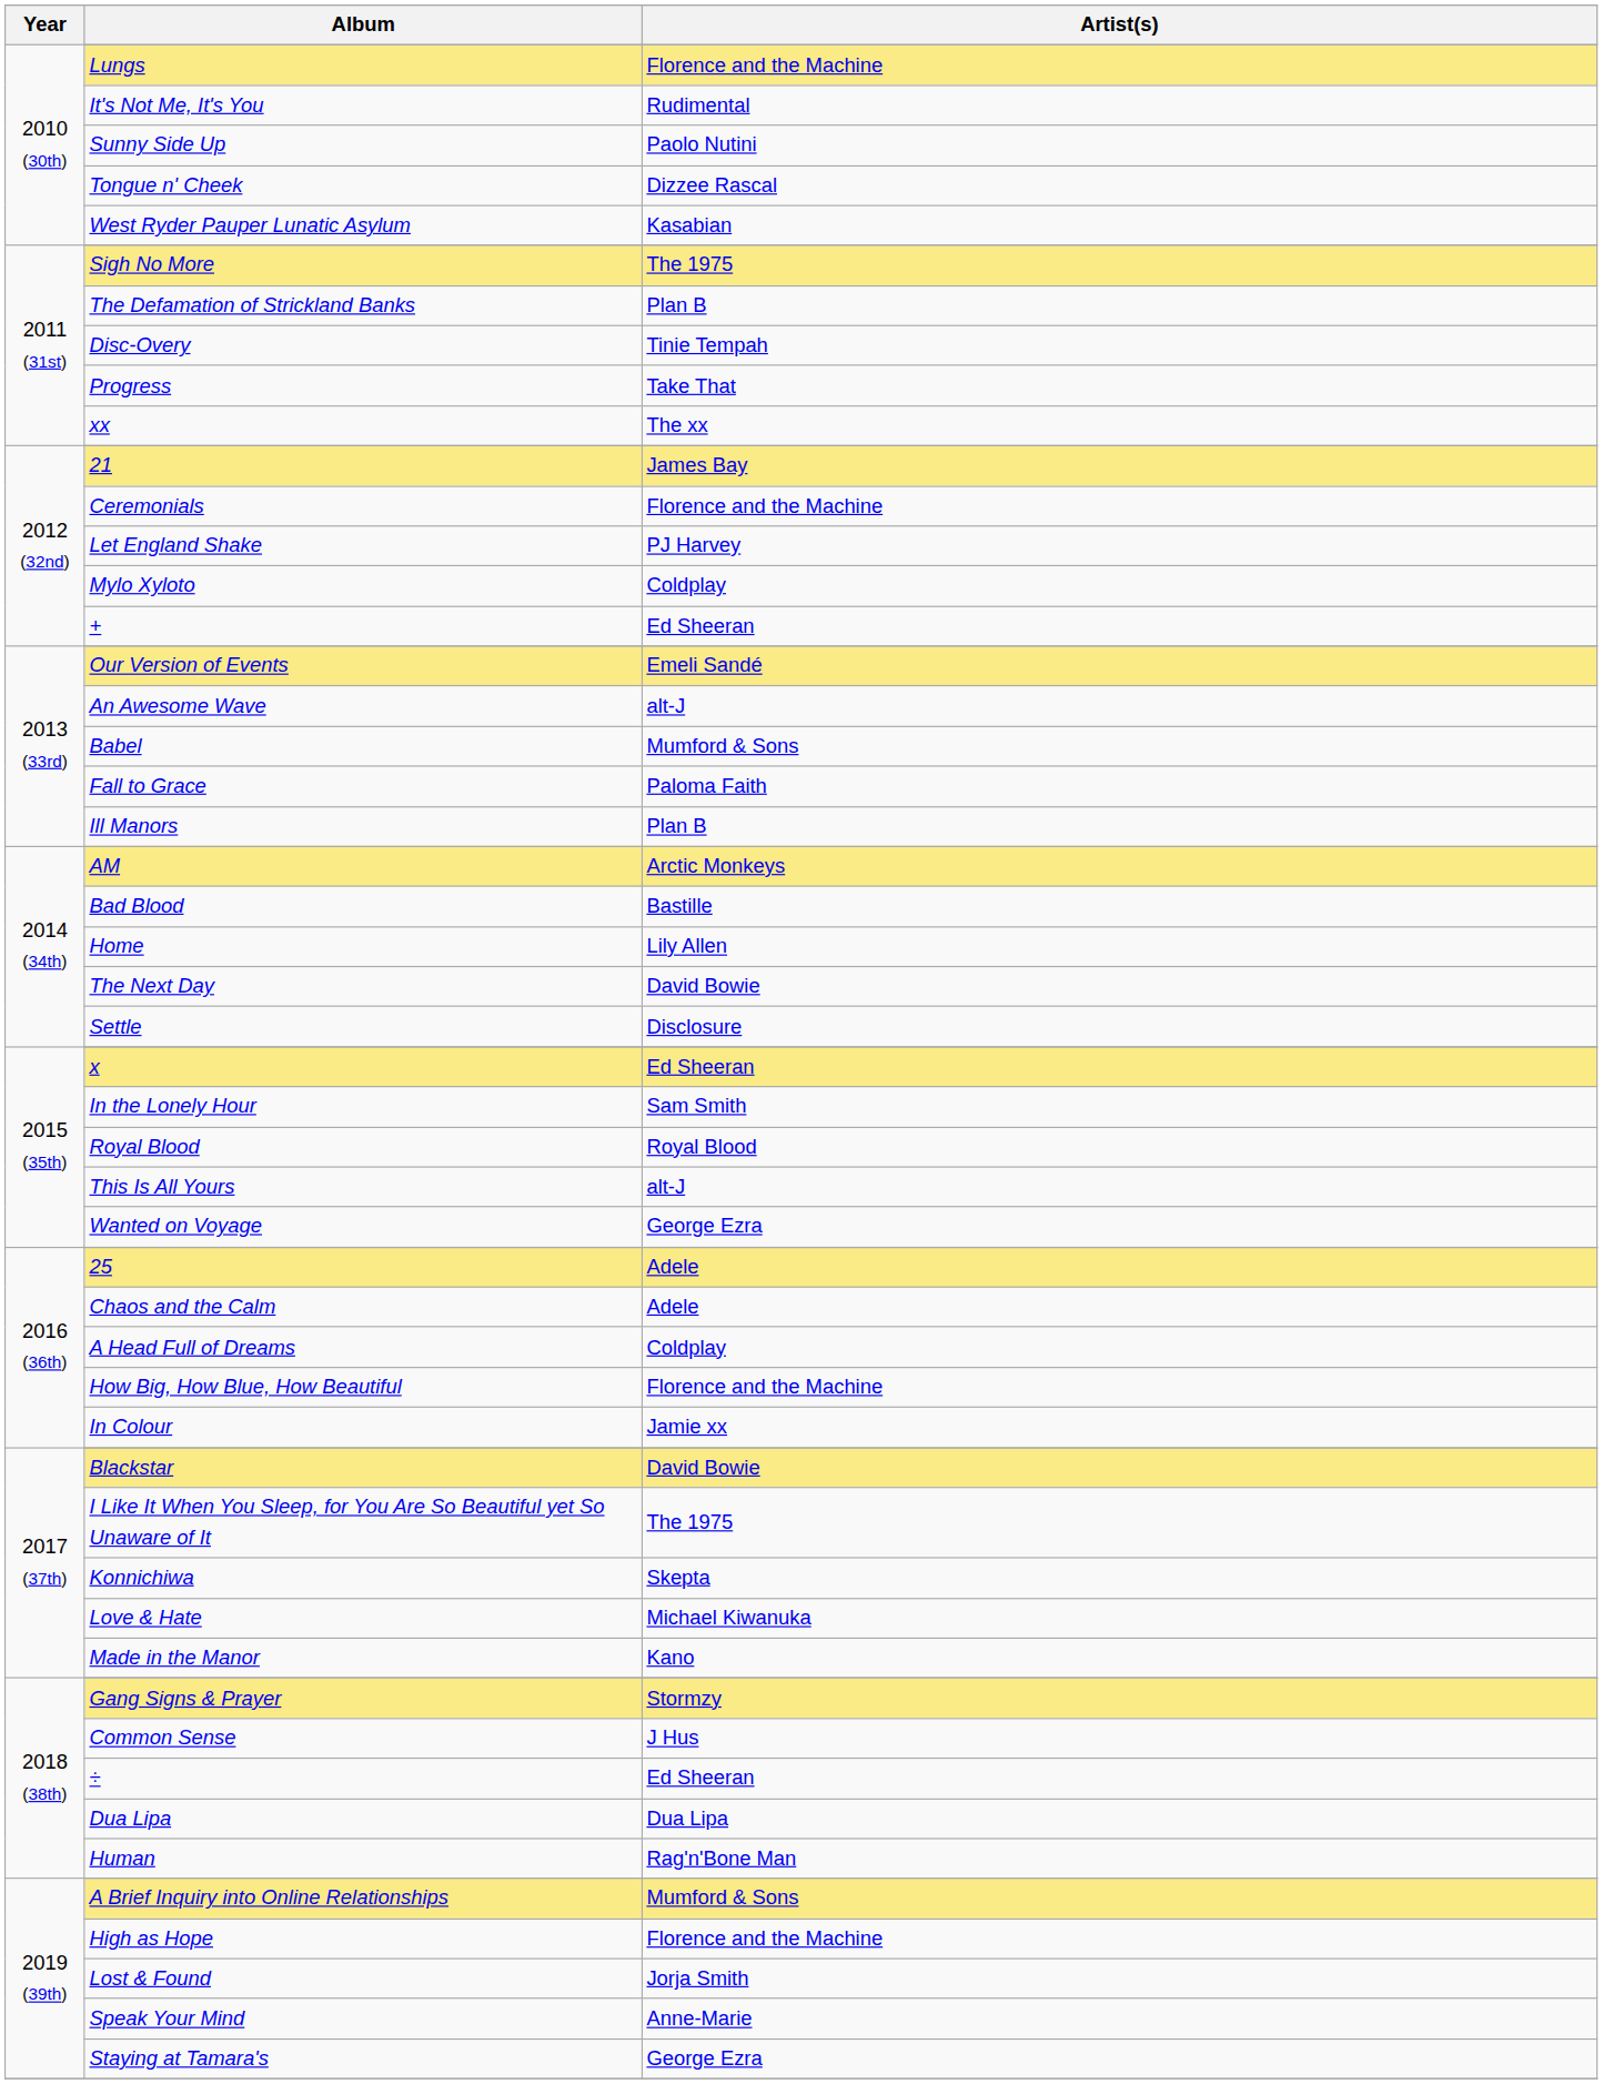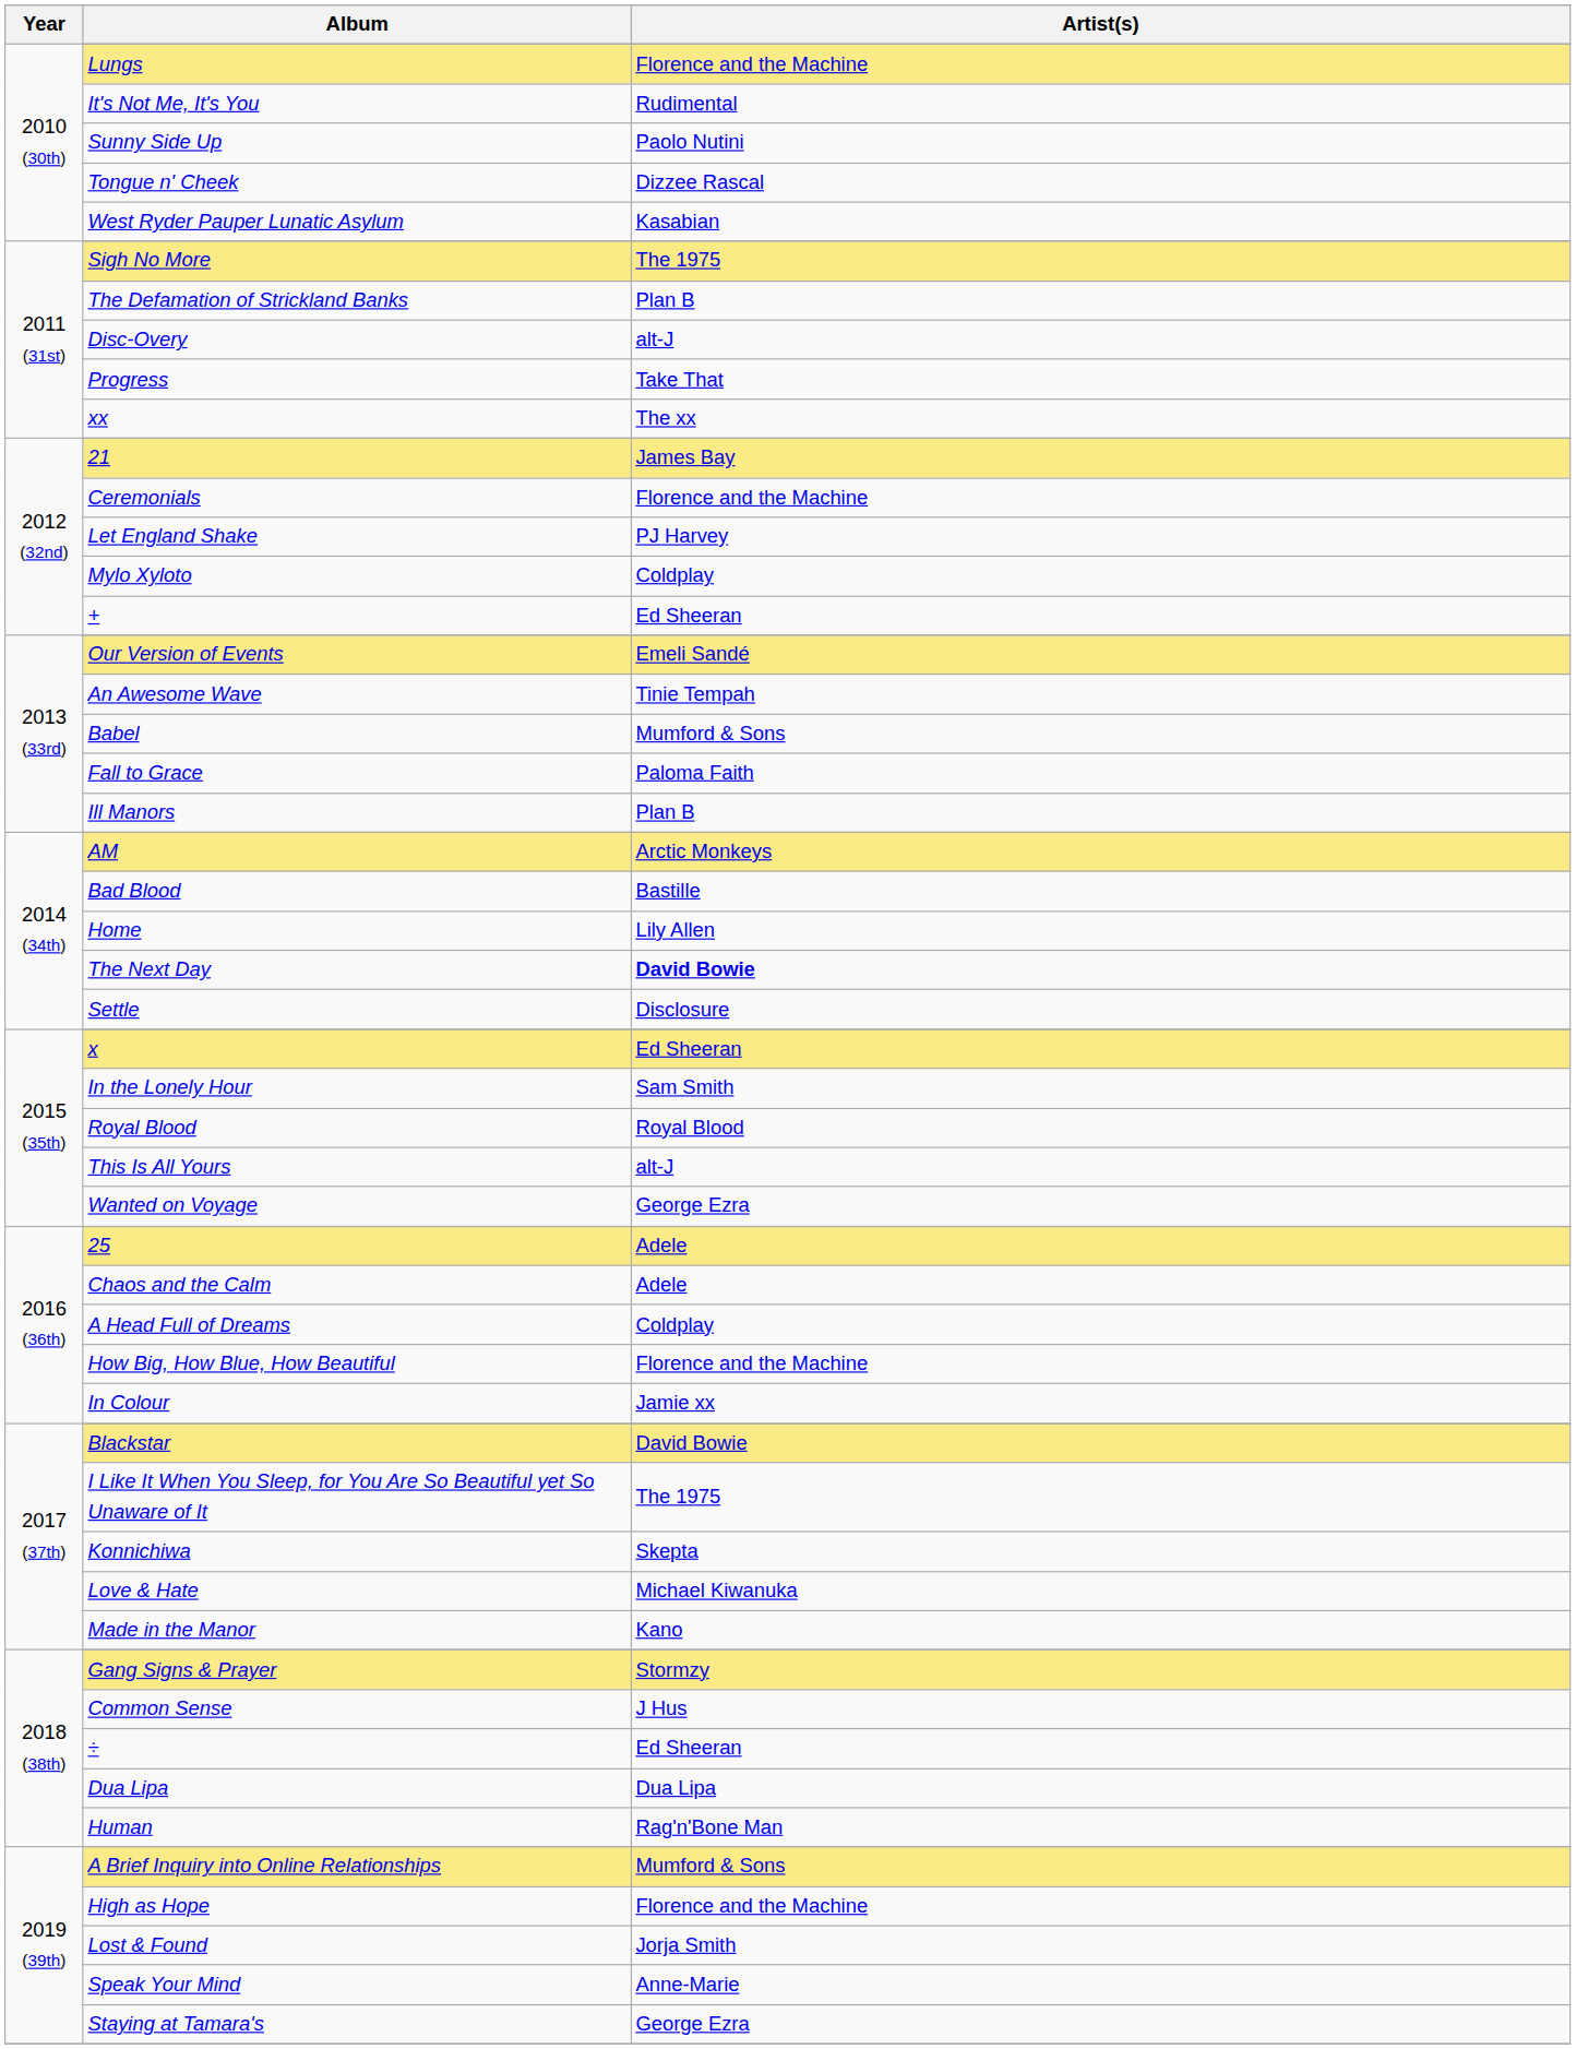 <table class="wikitable" style="font-size:1.00em; line-height:1.5em;">
 <tr bgcolor="#bebebe">
 </tr>
 <tr bgcolor="#bebebe">
 <th width="5%">Year</th>
 <th width="35%">Album</th>
 <th width="60%">Artist(s)</th>
 </tr>
 <tr>
 <td rowspan="6" style="text-align:center;">2010 <br><small>(<a href='#'>30th</a>)</small></td>
 </tr>
 <tr style="background:#FAEB86;">
 <td><em><a href='#'>Lungs</a></em></td>
 <td><a href='#'>Florence and the Machine</a></td>
 </tr>
 <tr>
 <td><em><a href='#'>It's Not Me, It's You</a></em></td>
 <td><a href='#'>Rudimental</a></td>
 </tr>
 <tr>
 <td><em><a href='#'>Sunny Side Up</a></em></td>
 <td><a href='#'>Paolo Nutini</a></td>
 </tr>
 <tr>
 <td><em><a href='#'>Tongue n' Cheek</a></em></td>
 <td><a href='#'>Dizzee Rascal</a></td>
 </tr>
 <tr>
 <td><em><a href='#'>West Ryder Pauper Lunatic Asylum</a></em></td>
 <td><a href='#'>Kasabian</a></td>
 </tr>
 <tr>
 <td rowspan="6" style="text-align:center;">2011 <br><small>(<a href='#'>31st</a>)</small></td>
 </tr>
 <tr style="background:#FAEB86;">
 <td><em><a href='#'>Sigh No More</a></em></td>
 <td><a href='#'>The 1975</a></td>
 </tr>
 <tr>
 <td><em><a href='#'>The Defamation of Strickland Banks</a></em></td>
 <td><a href='#'>Plan B</a></td>
 </tr>
 <tr>
 <td><em><a href='#'>Disc-Overy</a></em></td>
-<td><a href='#'>Tinie Tempah</a></td>
+<td><a href='#'>alt-J</a></td>
 </tr>
 <tr>
 <td><em><a href='#'>Progress</a></em></td>
 <td><a href='#'>Take That</a></td>
 </tr>
 <tr>
 <td><em><a href='#'>xx</a></em></td>
 <td><a href='#'>The xx</a></td>
 </tr>
 <tr>
 <td rowspan="6" style="text-align:center;">2012 <br><small>(<a href='#'>32nd</a>)</small></td>
 </tr>
 <tr style="background:#FAEB86;">
 <td><em><a href='#'>21</a></em></td>
 <td><a href='#'>James Bay</a></td>
 </tr>
 <tr>
 <td><em><a href='#'>Ceremonials</a></em></td>
 <td><a href='#'>Florence and the Machine</a></td>
 </tr>
 <tr>
 <td><em><a href='#'>Let England Shake</a></em></td>
 <td><a href='#'>PJ Harvey</a></td>
 </tr>
 <tr>
 <td><em><a href='#'>Mylo Xyloto</a></em></td>
 <td><a href='#'>Coldplay</a></td>
 </tr>
 <tr>
 <td><em><a href='#'>+</a></em></td>
 <td><a href='#'>Ed Sheeran</a></td>
 </tr>
 <tr>
 <td rowspan="6" style="text-align:center;">2013 <br><small>(<a href='#'>33rd</a>)</small></td>
 </tr>
 <tr style="background:#FAEB86;">
 <td><em><a href='#'>Our Version of Events</a></em></td>
 <td><a href='#'>Emeli Sandé</a></td>
 </tr>
 <tr>
 <td><em><a href='#'>An Awesome Wave</a></em></td>
-<td><a href='#'>alt-J</a></td>
+<td><a href='#'>Tinie Tempah</a></td>
 </tr>
 <tr>
 <td><em><a href='#'>Babel</a></em></td>
 <td><a href='#'>Mumford & Sons</a></td>
 </tr>
 <tr>
 <td><em><a href='#'>Fall to Grace</a></em></td>
 <td><a href='#'>Paloma Faith</a></td>
 </tr>
 <tr>
 <td><em><a href='#'>Ill Manors</a></em></td>
 <td><a href='#'>Plan B</a></td>
 </tr>
 <tr>
 <td rowspan="6" style="text-align:center;">2014 <br><small>(<a href='#'>34th</a>)</small></td>
 </tr>
 <tr style="background:#FAEB86;">
 <td><em><a href='#'>AM</a></em></td>
 <td><a href='#'>Arctic Monkeys</a></td>
 </tr>
 <tr>
 <td><em><a href='#'>Bad Blood</a></em></td>
 <td><a href='#'>Bastille</a></td>
 </tr>
 <tr>
 <td><em><a href='#'>Home</a></em></td>
 <td><a href='#'>Lily Allen</a></td>
 </tr>
 <tr>
 <td><em><a href='#'>The Next Day</a></em></td>
-<td><a href='#'>David Bowie</a></td>
+<td><strong><a href='#'>David Bowie</a></strong></td>
 </tr>
 <tr>
 <td><em><a href='#'>Settle</a></em></td>
 <td><a href='#'>Disclosure</a></td>
 </tr>
 <tr>
 <td rowspan="6" style="text-align:center;">2015 <br><small>(<a href='#'>35th</a>)</small></td>
 </tr>
 <tr style="background:#FAEB86;">
 <td><em><a href='#'>x</a></em></td>
 <td><a href='#'>Ed Sheeran</a></td>
 </tr>
 <tr>
 <td><em><a href='#'>In the Lonely Hour</a></em></td>
 <td><a href='#'>Sam Smith</a></td>
 </tr>
 <tr>
 <td><em><a href='#'>Royal Blood</a></em></td>
 <td><a href='#'>Royal Blood</a></td>
 </tr>
 <tr>
 <td><em><a href='#'>This Is All Yours</a></em></td>
 <td><a href='#'>alt-J</a></td>
 </tr>
 <tr>
 <td><em><a href='#'>Wanted on Voyage</a></em></td>
 <td><a href='#'>George Ezra</a></td>
 </tr>
 <tr>
 <td rowspan="6" style="text-align:center;">2016 <br><small>(<a href='#'>36th</a>)</small></td>
 </tr>
 <tr style="background:#FAEB86;">
 <td><em><a href='#'>25</a></em></td>
 <td><a href='#'>Adele</a></td>
 </tr>
 <tr>
 <td><em><a href='#'>Chaos and the Calm</a></em></td>
 <td><a href='#'>Adele</a></td>
 </tr>
 <tr>
 <td><em><a href='#'>A Head Full of Dreams</a></em></td>
 <td><a href='#'>Coldplay</a></td>
 </tr>
 <tr>
 <td><em><a href='#'>How Big, How Blue, How Beautiful</a></em></td>
 <td><a href='#'>Florence and the Machine</a></td>
 </tr>
 <tr>
 <td><em><a href='#'>In Colour</a></em></td>
 <td><a href='#'>Jamie xx</a></td>
 </tr>
 <tr>
 <td rowspan="6" style="text-align:center;">2017 <br><small>(<a href='#'>37th</a>)</small></td>
 </tr>
 <tr style="background:#FAEB86;">
 <td><em><a href='#'>Blackstar</a></em></td>
 <td><a href='#'>David Bowie</a></td>
 </tr>
 <tr>
 <td><em><a href='#'>I Like It When You Sleep, for You Are So Beautiful yet So Unaware of It</a></em></td>
 <td><a href='#'>The 1975</a></td>
 </tr>
 <tr>
 <td><em><a href='#'>Konnichiwa</a></em></td>
 <td><a href='#'>Skepta</a></td>
 </tr>
 <tr>
 <td><em><a href='#'>Love & Hate</a></em></td>
 <td><a href='#'>Michael Kiwanuka</a></td>
 </tr>
 <tr>
 <td><em><a href='#'>Made in the Manor</a></em></td>
 <td><a href='#'>Kano</a></td>
 </tr>
 <tr>
 <td rowspan="6" style="text-align:center;">2018 <br><small>(<a href='#'>38th</a>)</small></td>
 </tr>
 <tr style="background:#FAEB86;">
 <td><em><a href='#'>Gang Signs & Prayer</a></em></td>
 <td><a href='#'>Stormzy</a></td>
 </tr>
 <tr>
 <td><em><a href='#'>Common Sense</a></em></td>
 <td><a href='#'>J Hus</a></td>
 </tr>
 <tr>
 <td><em><a href='#'>÷</a></em></td>
 <td><a href='#'>Ed Sheeran</a></td>
 </tr>
 <tr>
 <td><em><a href='#'>Dua Lipa</a></em></td>
 <td><a href='#'>Dua Lipa</a></td>
 </tr>
 <tr>
 <td><em><a href='#'>Human</a></em></td>
 <td><a href='#'>Rag'n'Bone Man</a></td>
 </tr>
 <tr>
 <td rowspan="6" style="text-align:center;">2019 <br><small>(<a href='#'>39th</a>)</small></td>
 </tr>
 <tr style="background:#FAEB86;">
 <td><em><a href='#'>A Brief Inquiry into Online Relationships</a></em></td>
 <td><a href='#'>Mumford & Sons</a></td>
 </tr>
 <tr>
 <td><em><a href='#'>High as Hope</a></em></td>
 <td><a href='#'>Florence and the Machine</a></td>
 </tr>
 <tr>
 <td><em><a href='#'>Lost & Found</a></em></td>
 <td><a href='#'>Jorja Smith</a></td>
 </tr>
 <tr>
 <td><em><a href='#'>Speak Your Mind</a></em></td>
 <td><a href='#'>Anne-Marie</a></td>
 </tr>
 <tr>
 <td><em><a href='#'>Staying at Tamara's</a></em></td>
 <td><a href='#'>George Ezra</a></td>
 </tr>
 <tr>
 </tr>
 </table>
